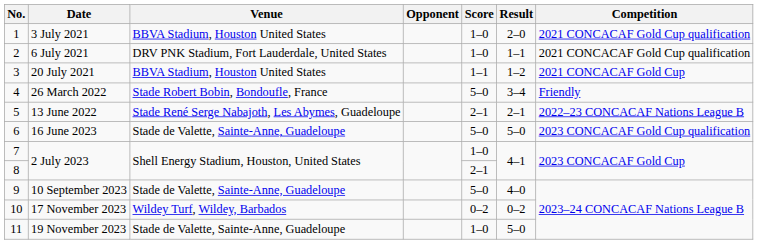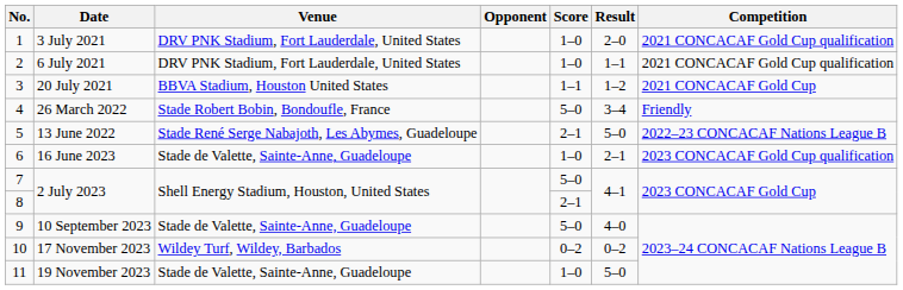 <table class="wikitable sortable">
 <tr>
 <th>No.</th>
 <th>Date</th>
 <th>Venue</th>
 <th>Opponent</th>
 <th>Score</th>
 <th>Result</th>
 <th>Competition</th>
 </tr>
 <tr>
 <td align=center>1</td>
 <td>3 July 2021</td>
-<td><a href='#'>BBVA Stadium</a>, <a href='#'>Houston</a> United States</td>
+<td><a href='#'>DRV PNK Stadium</a>, <a href='#'>Fort Lauderdale</a>, United States</td>
 <td></td>
 <td align=center>1–0</td>
 <td align=center>2–0</td>
 <td><a href='#'>2021 CONCACAF Gold Cup qualification</a></td>
 </tr>
 <tr>
 <td align=center>2</td>
 <td>6 July 2021</td>
 <td>DRV PNK Stadium, Fort Lauderdale, United States</td>
 <td></td>
 <td align=center>1–0</td>
 <td align=center>1–1</td>
 <td>2021 CONCACAF Gold Cup qualification</td>
 </tr>
 <tr>
 <td align=center>3</td>
 <td>20 July 2021</td>
 <td><a href='#'>BBVA Stadium</a>, <a href='#'>Houston</a> United States</td>
 <td></td>
 <td align=center>1–1</td>
 <td align=center>1–2</td>
 <td><a href='#'>2021 CONCACAF Gold Cup</a></td>
 </tr>
 <tr>
 <td align=center>4</td>
 <td>26 March 2022</td>
 <td><a href='#'>Stade Robert Bobin</a>, <a href='#'>Bondoufle</a>, France</td>
 <td></td>
 <td align=center>5–0</td>
 <td align=center>3–4</td>
 <td><a href='#'>Friendly</a></td>
 </tr>
 <tr>
 <td align=center>5</td>
 <td>13 June 2022</td>
 <td><a href='#'>Stade René Serge Nabajoth</a>, <a href='#'>Les Abymes</a>, Guadeloupe</td>
 <td></td>
 <td align=center>2–1</td>
-<td align=center>2–1</td>
+<td align=center>5–0</td>
 <td><a href='#'>2022–23 CONCACAF Nations League B</a></td>
 </tr>
 <tr>
 <td align=center>6</td>
 <td>16 June 2023</td>
 <td>Stade de Valette, <a href='#'>Sainte-Anne, Guadeloupe</a></td>
 <td></td>
-<td align=center>5–0</td>
-<td align=center>5–0</td>
+<td align=center>1–0</td>
+<td align=center>2–1</td>
 <td><a href='#'>2023 CONCACAF Gold Cup qualification</a></td>
 </tr>
 <tr>
 <td align=center>7</td>
 <td rowspan=2>2 July 2023</td>
 <td rowspan=2>Shell Energy Stadium, Houston, United States</td>
 <td rowspan=2></td>
-<td align=center>1–0</td>
+<td align=center>5–0</td>
 <td rowspan=2 align=center>4–1</td>
 <td rowspan=2><a href='#'>2023 CONCACAF Gold Cup</a></td>
 </tr>
 <tr>
 <td align=center>8</td>
 <td align=center>2–1</td>
 </tr>
 <tr>
 <td align=center>9</td>
 <td>10 September 2023</td>
 <td>Stade de Valette, <a href='#'>Sainte-Anne, Guadeloupe</a></td>
 <td></td>
 <td align=center>5–0</td>
 <td align=center>4–0</td>
 <td rowspan=3><a href='#'>2023–24 CONCACAF Nations League B</a></td>
 </tr>
 <tr>
 <td align=center>10</td>
 <td>17 November 2023</td>
 <td><a href='#'>Wildey Turf</a>, <a href='#'>Wildey, Barbados</a></td>
 <td></td>
 <td align=center>0–2</td>
 <td align=center>0–2</td>
 </tr>
 <tr>
 <td align=center>11</td>
 <td>19 November 2023</td>
 <td>Stade de Valette, Sainte-Anne, Guadeloupe</td>
 <td></td>
 <td align=center>1–0</td>
 <td align=center>5–0</td>
 </tr>
 </table>
